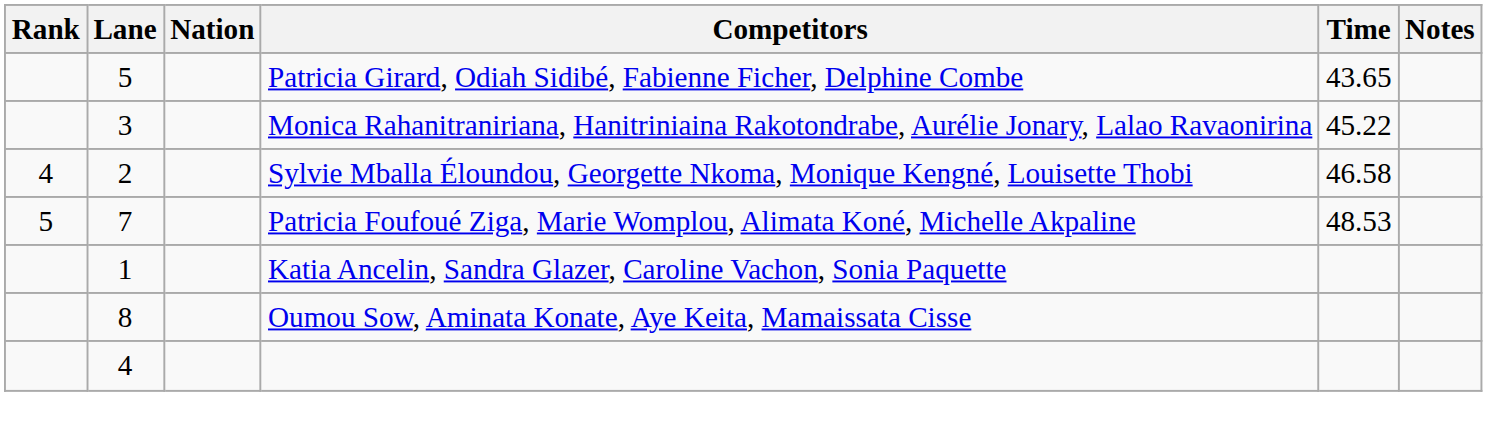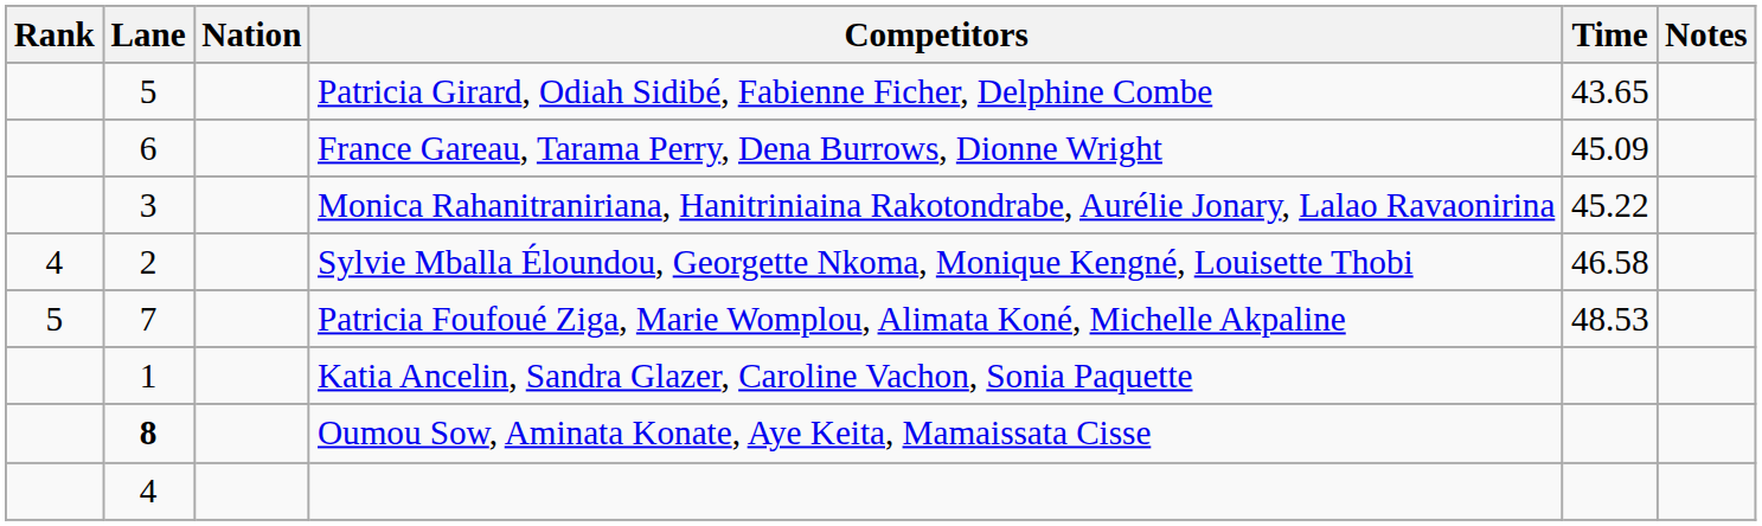 <table class="wikitable sortable" style="text-align:center; font-size:95%">
 <tr>
 <th>Rank</th>
 <th>Lane</th>
 <th>Nation</th>
 <th>Competitors</th>
 <th>Time</th>
 <th>Notes</th>
 </tr>
 <tr>
 <td></td>
 <td>5</td>
 <td align=left></td>
 <td align=left><a href='#'>Patricia Girard</a>, <a href='#'>Odiah Sidibé</a>, <a href='#'>Fabienne Ficher</a>, <a href='#'>Delphine Combe</a></td>
 <td>43.65</td>
+<td></td>
+</tr>
+<tr>
+<td></td>
+<td>6</td>
+<td align=left></td>
+<td align=left><a href='#'>France Gareau</a>, <a href='#'>Tarama Perry</a>, <a href='#'>Dena Burrows</a>, <a href='#'>Dionne Wright</a></td>
+<td>45.09</td>
 <td></td>
 </tr>
 <tr>
 <td></td>
 <td>3</td>
 <td align=left></td>
 <td align=left><a href='#'>Monica Rahanitraniriana</a>, <a href='#'>Hanitriniaina Rakotondrabe</a>, <a href='#'>Aurélie Jonary</a>, <a href='#'>Lalao Ravaonirina</a></td>
 <td>45.22</td>
 <td></td>
 </tr>
 <tr>
 <td>4</td>
 <td>2</td>
 <td align=left></td>
 <td align=left><a href='#'>Sylvie Mballa Éloundou</a>, <a href='#'>Georgette Nkoma</a>, <a href='#'>Monique Kengné</a>, <a href='#'>Louisette Thobi</a></td>
 <td>46.58</td>
 <td></td>
 </tr>
 <tr>
 <td>5</td>
 <td>7</td>
 <td align=left></td>
 <td align=left><a href='#'>Patricia Foufoué Ziga</a>, <a href='#'>Marie Womplou</a>, <a href='#'>Alimata Koné</a>, <a href='#'>Michelle Akpaline</a></td>
 <td>48.53</td>
 <td></td>
 </tr>
 <tr>
 <td></td>
 <td>1</td>
 <td align=left></td>
 <td align=left><a href='#'>Katia Ancelin</a>, <a href='#'>Sandra Glazer</a>, <a href='#'>Caroline Vachon</a>, <a href='#'>Sonia Paquette</a></td>
 <td></td>
 <td></td>
 </tr>
 <tr>
 <td></td>
-<td>8</td>
+<td><strong>8</strong></td>
 <td align=left></td>
 <td align=left><a href='#'>Oumou Sow</a>, <a href='#'>Aminata Konate</a>, <a href='#'>Aye Keita</a>, <a href='#'>Mamaissata Cisse</a></td>
 <td></td>
 <td></td>
 </tr>
 <tr>
 <td></td>
 <td>4</td>
 <td align=left></td>
 <td align=left></td>
 <td></td>
 <td></td>
 </tr>
 </table>
